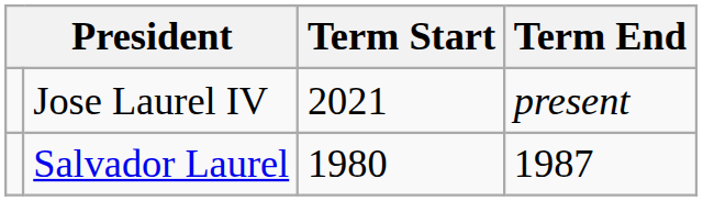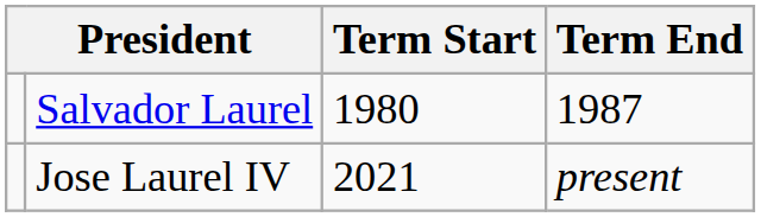 <table class="wikitable collapsible sortable">
 <tr>
 <th colspan="2">President</th>
 <th>Term Start</th>
 <th>Term End</th>
 </tr>
 <tr>
 <td></td>
+<td><a href='#'>Salvador Laurel</a></td>
+<td>1980</td>
+<td>1987</td>
+</tr>
+<tr>
+<td></td>
 <td>Jose Laurel IV</td>
 <td>2021</td>
 <td><em>present</em></td>
 </tr>
-<tr>
-<td></td>
-<td><a href='#'>Salvador Laurel</a></td>
-<td>1980</td>
-<td>1987</td>
-</tr>
 </table>
